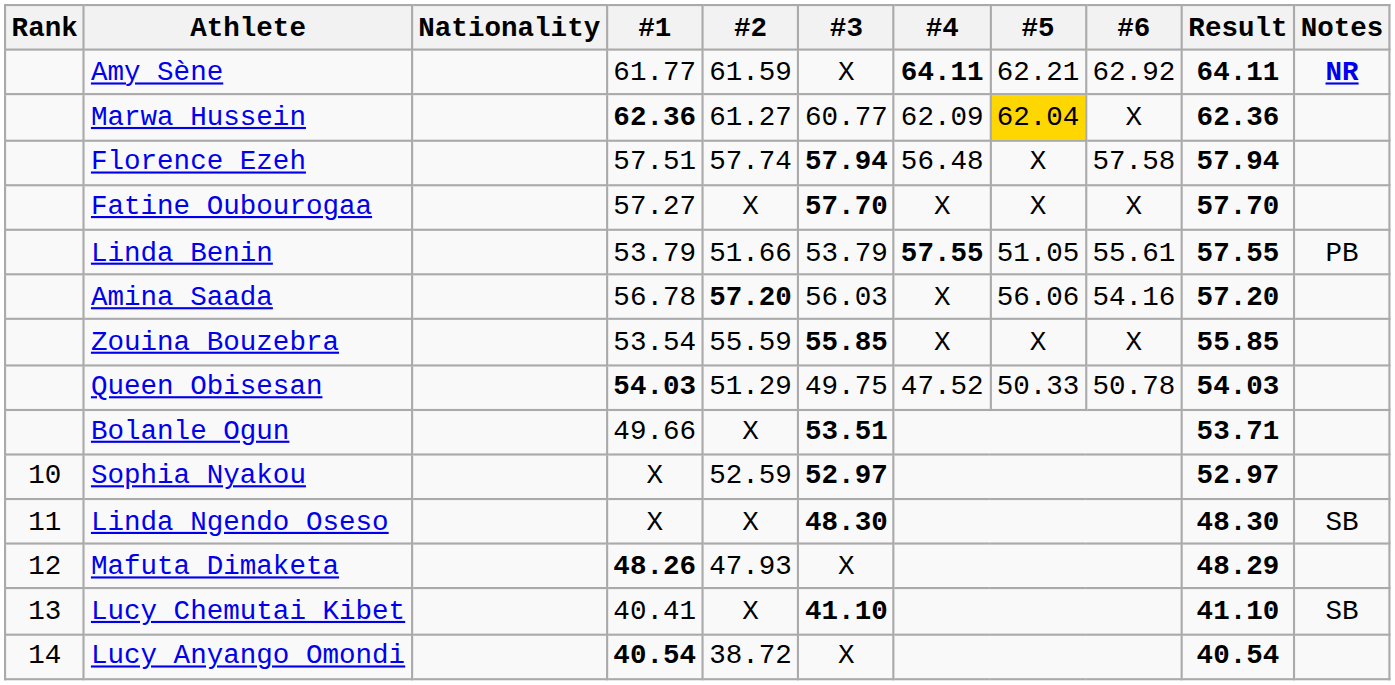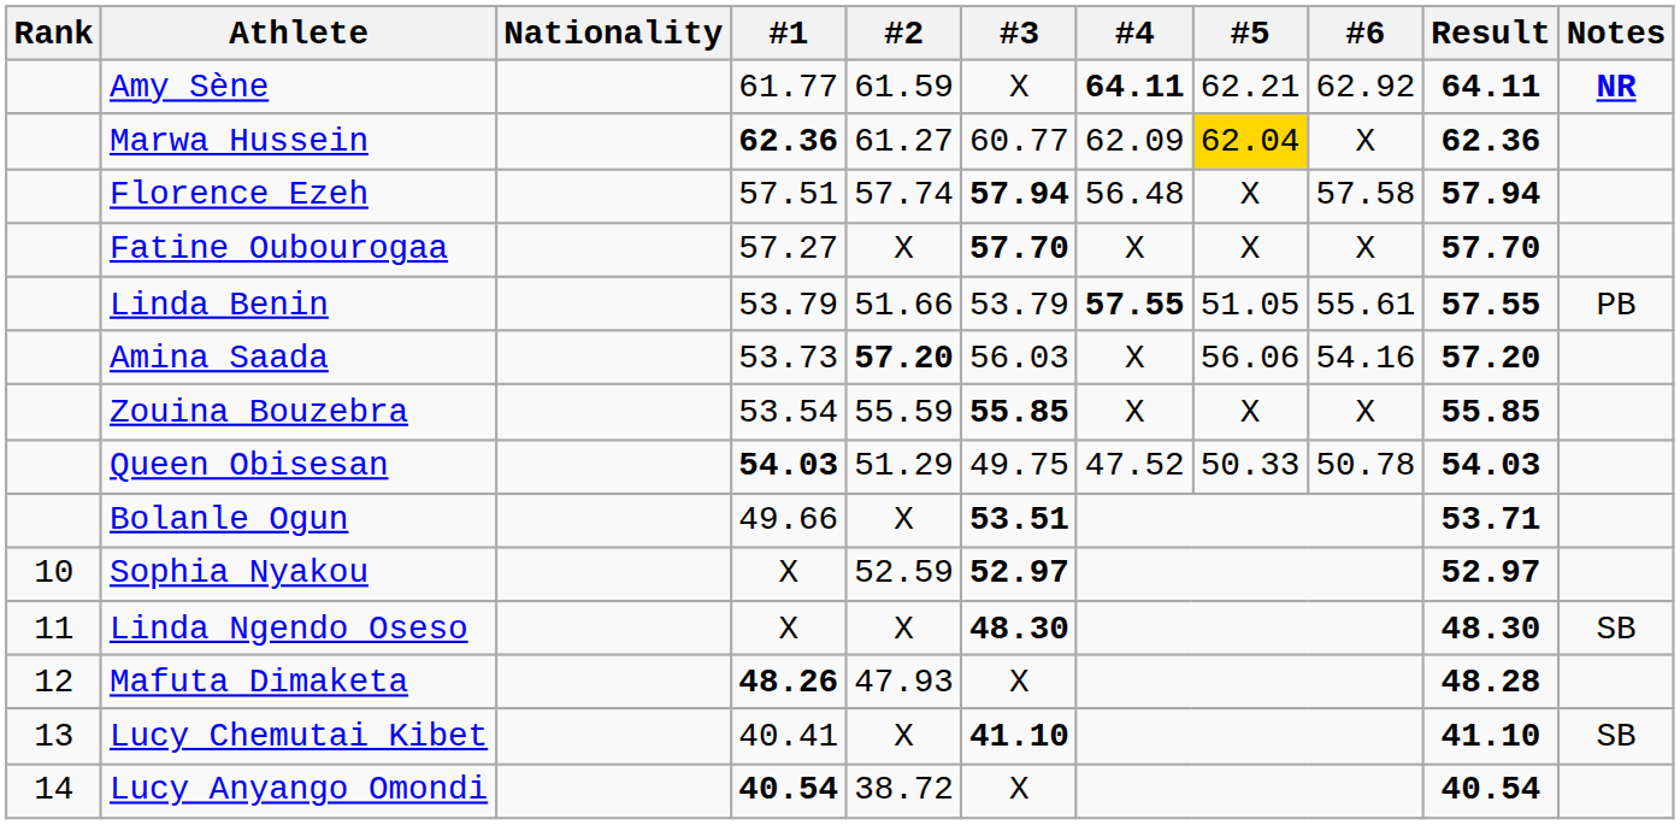 <table class="wikitable sortable" style="text-align:center">
 <tr>
 <th>Rank</th>
 <th>Athlete</th>
 <th>Nationality</th>
 <th>#1</th>
 <th>#2</th>
 <th>#3</th>
 <th>#4</th>
 <th>#5</th>
 <th>#6</th>
 <th>Result</th>
 <th>Notes</th>
 </tr>
 <tr>
 <td></td>
 <td align=left><a href='#'>Amy Sène</a></td>
 <td align=left></td>
 <td>61.77</td>
 <td>61.59</td>
 <td>X</td>
 <td><strong>64.11</strong></td>
 <td>62.21</td>
 <td>62.92</td>
 <td><strong>64.11</strong></td>
 <td><strong><a href='#'>NR</a></strong></td>
 </tr>
 <tr>
 <td></td>
 <td align=left><a href='#'>Marwa Hussein</a></td>
 <td align=left></td>
 <td><strong>62.36</strong></td>
 <td>61.27</td>
 <td>60.77</td>
 <td>62.09</td>
 <td style="background: gold;">62.04</td>
 <td>X</td>
 <td><strong>62.36</strong></td>
 <td></td>
 </tr>
 <tr>
 <td></td>
 <td align=left><a href='#'>Florence Ezeh</a></td>
 <td align=left></td>
 <td>57.51</td>
 <td>57.74</td>
 <td><strong>57.94</strong></td>
 <td>56.48</td>
 <td>X</td>
 <td>57.58</td>
 <td><strong>57.94</strong></td>
 <td></td>
 </tr>
 <tr>
 <td></td>
 <td align=left><a href='#'>Fatine Oubourogaa</a></td>
 <td align=left></td>
 <td>57.27</td>
 <td>X</td>
 <td><strong>57.70</strong></td>
 <td>X</td>
 <td>X</td>
 <td>X</td>
 <td><strong>57.70</strong></td>
 <td></td>
 </tr>
 <tr>
 <td></td>
 <td align=left><a href='#'>Linda Benin</a></td>
 <td align=left></td>
 <td>53.79</td>
 <td>51.66</td>
 <td>53.79</td>
 <td><strong>57.55</strong></td>
 <td>51.05</td>
 <td>55.61</td>
 <td><strong>57.55</strong></td>
 <td>PB</td>
 </tr>
 <tr>
 <td></td>
 <td align=left><a href='#'>Amina Saada</a></td>
 <td align=left></td>
-<td>56.78</td>
+<td>53.73</td>
 <td><strong>57.20</strong></td>
 <td>56.03</td>
 <td>X</td>
 <td>56.06</td>
 <td>54.16</td>
 <td><strong>57.20</strong></td>
 <td></td>
 </tr>
 <tr>
 <td></td>
 <td align=left><a href='#'>Zouina Bouzebra</a></td>
 <td align=left></td>
 <td>53.54</td>
 <td>55.59</td>
 <td><strong>55.85</strong></td>
 <td>X</td>
 <td>X</td>
 <td>X</td>
 <td><strong>55.85</strong></td>
 <td></td>
 </tr>
 <tr>
 <td></td>
 <td align=left><a href='#'>Queen Obisesan</a></td>
 <td align=left></td>
 <td><strong>54.03</strong></td>
 <td>51.29</td>
 <td>49.75</td>
 <td>47.52</td>
 <td>50.33</td>
 <td>50.78</td>
 <td><strong>54.03</strong></td>
 <td></td>
 </tr>
 <tr>
 <td></td>
 <td align=left><a href='#'>Bolanle Ogun</a></td>
 <td align=left></td>
 <td>49.66</td>
 <td>X</td>
 <td><strong>53.51</strong></td>
 <td colspan=3></td>
 <td><strong>53.71</strong></td>
 <td></td>
 </tr>
 <tr>
 <td>10</td>
 <td align=left><a href='#'>Sophia Nyakou</a></td>
 <td align=left></td>
 <td>X</td>
 <td>52.59</td>
 <td><strong>52.97</strong></td>
 <td colspan=3></td>
 <td><strong>52.97</strong></td>
 <td></td>
 </tr>
 <tr>
 <td>11</td>
 <td align=left><a href='#'>Linda Ngendo Oseso</a></td>
 <td align=left></td>
 <td>X</td>
 <td>X</td>
 <td><strong>48.30</strong></td>
 <td colspan=3></td>
 <td><strong>48.30</strong></td>
 <td>SB</td>
 </tr>
 <tr>
 <td>12</td>
 <td align=left><a href='#'>Mafuta Dimaketa</a></td>
 <td align=left></td>
 <td><strong>48.26</strong></td>
 <td>47.93</td>
 <td>X</td>
 <td colspan=3></td>
-<td><strong>48.29</strong></td>
+<td><strong>48.28</strong></td>
 <td></td>
 </tr>
 <tr>
 <td>13</td>
 <td align=left><a href='#'>Lucy Chemutai Kibet</a></td>
 <td align=left></td>
 <td>40.41</td>
 <td>X</td>
 <td><strong>41.10</strong></td>
 <td colspan=3></td>
 <td><strong>41.10</strong></td>
 <td>SB</td>
 </tr>
 <tr>
 <td>14</td>
 <td align=left><a href='#'>Lucy Anyango Omondi</a></td>
 <td align=left></td>
 <td><strong>40.54</strong></td>
 <td>38.72</td>
 <td>X</td>
 <td colspan=3></td>
 <td><strong>40.54</strong></td>
 <td></td>
 </tr>
 </table>
